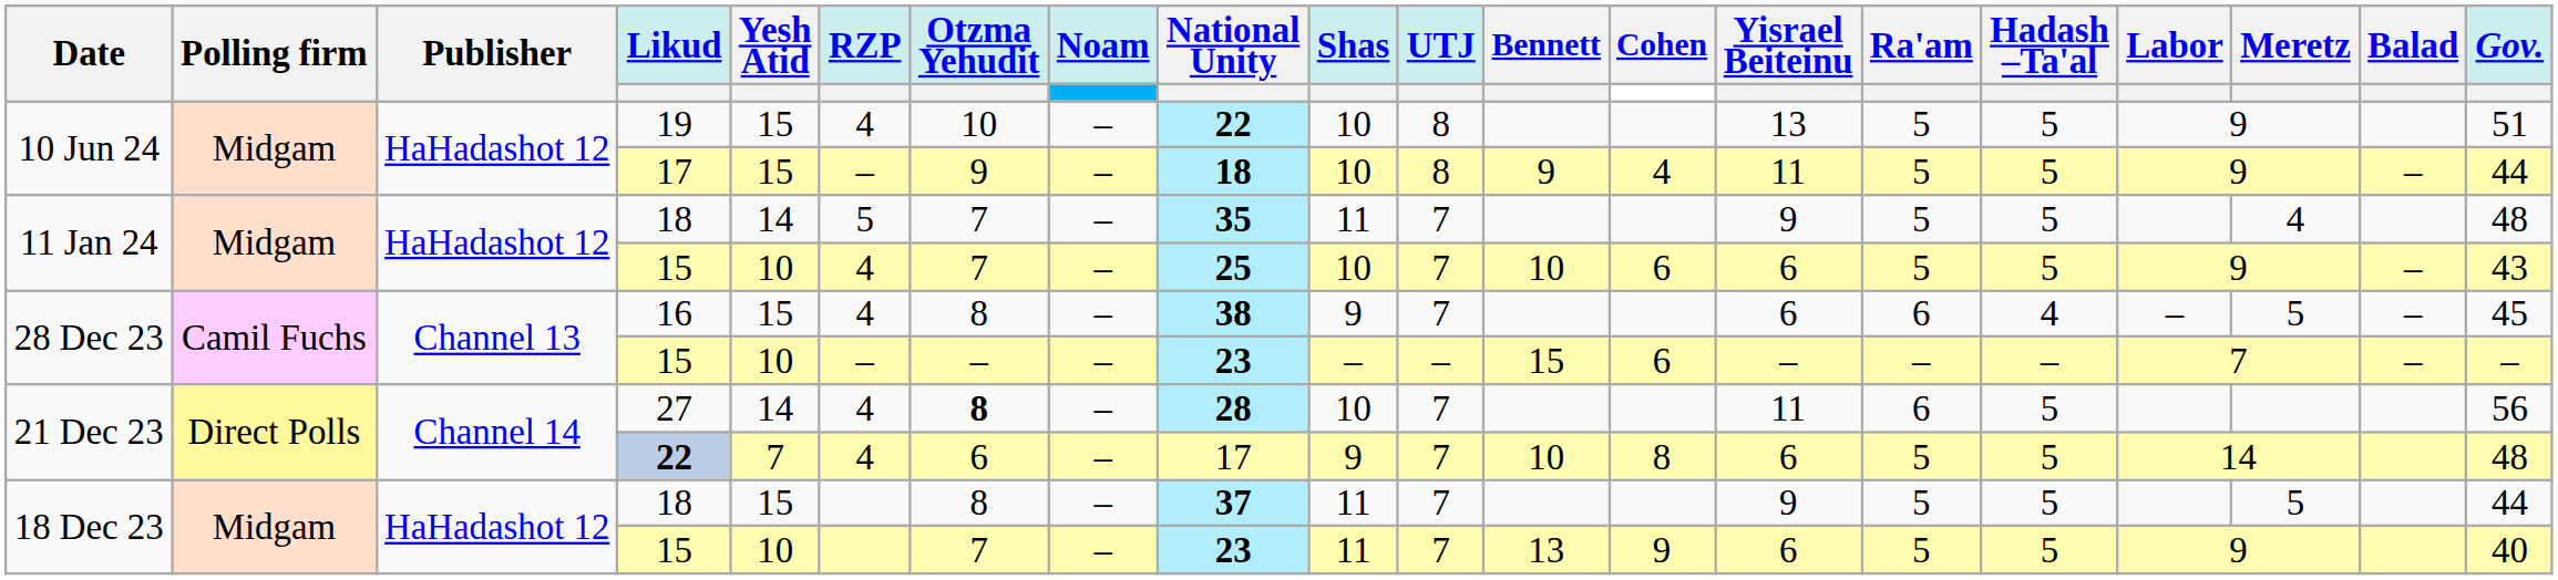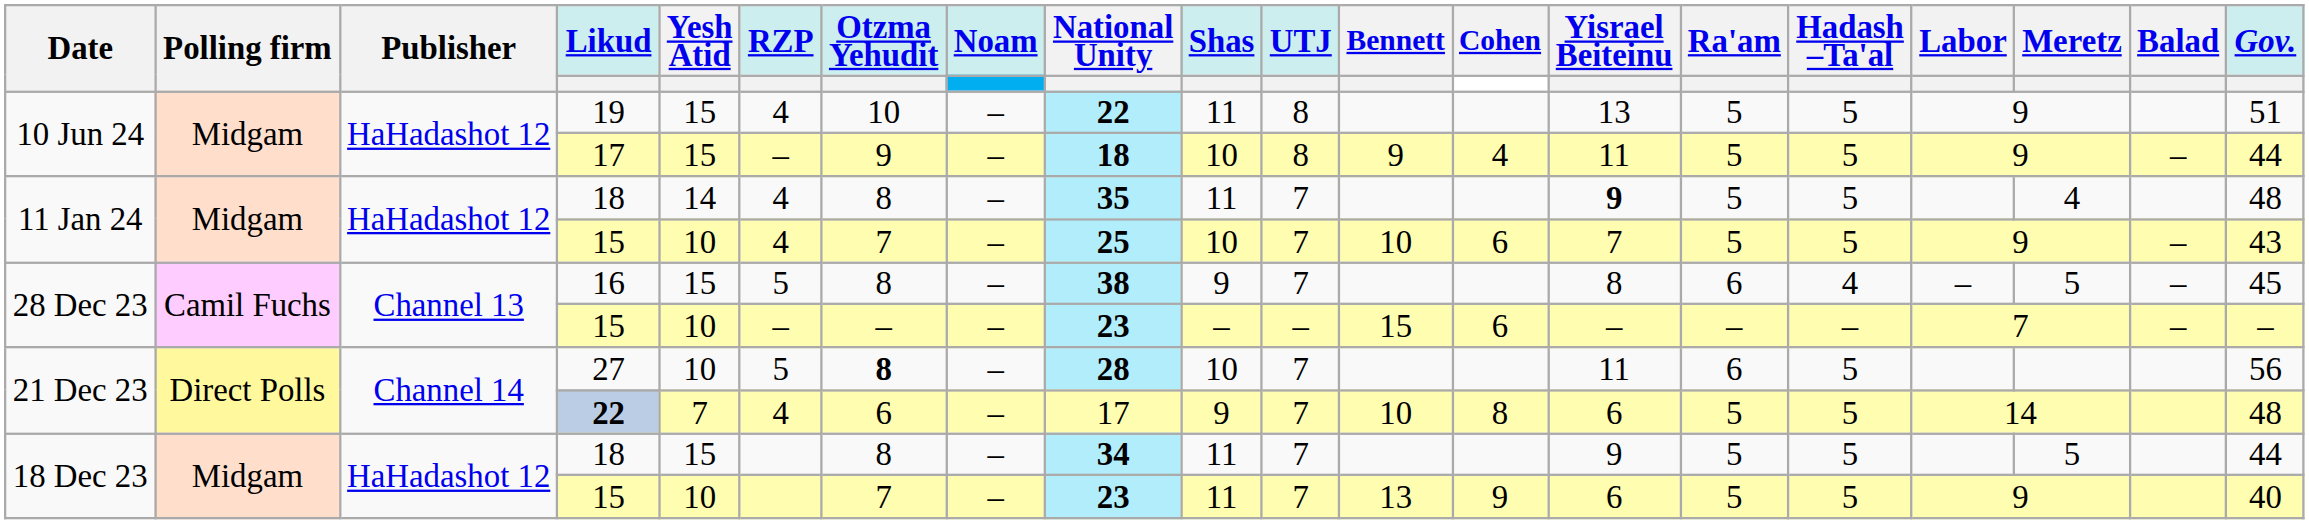 <table class="wikitable sortable" style=text-align:center;font-size:90%;line-height:12px>
 <tr>
 <th rowspan=2>Date</th>
 <th rowspan=2>Polling firm</th>
 <th rowspan=2>Publisher</th>
 <th style=background:#cee><a href='#'>Likud</a></th>
 <th><a href='#'>Yesh<br>Atid</a></th>
 <th style=background:#cee><a href='#'>RZP</a></th>
 <th style=background:#cee><a href='#'>Otzma<br>Yehudit</a></th>
 <th style=background:#cee><a href='#'>Noam</a></th>
 <th><a href='#'>National<br>Unity</a></th>
 <th style=background:#cee><a href='#'>Shas</a></th>
 <th style=background:#cee><a href='#'>UTJ</a></th>
 <th style=font-size:90%><a href='#'>Bennett</a></th>
 <th style=font-size:90%><a href='#'>Cohen</a></th>
 <th><a href='#'>Yisrael<br>Beiteinu</a></th>
 <th><a href='#'>Ra'am</a></th>
 <th><a href='#'>Hadash<br>–Ta'al</a></th>
 <th><a href='#'>Labor</a></th>
 <th><a href='#'>Meretz</a></th>
 <th><a href='#'>Balad</a></th>
 <th style=background:#cee><a href='#'><em>Gov.</em></a></th>
 </tr>
 <tr>
 <th style=background:></th>
 <th style=background:></th>
 <th style=background:></th>
 <th style=background:></th>
 <th style=background:#01AFF0></th>
 <th style=background:></th>
 <th style=background:></th>
 <th style=background:></th>
 <th style=background:></th>
 <th style=background:#FFFFFF></th>
 <th style=background:></th>
 <th style=background:></th>
 <th style=background:></th>
 <th style=background:></th>
 <th style=background:></th>
 <th style=background:></th>
 <th style=background:></th>
 </tr>
 <tr>
 <td rowspan=2 data-sort-value=2024-06-10>10 Jun 24</td>
 <td rowspan=2 style=background:#FFDFCC>Midgam</td>
 <td rowspan=2><a href='#'>HaHadashot 12</a></td>
 <td>19					</td>
 <td>15					</td>
 <td>4					</td>
 <td>10					</td>
 <td>–					</td>
 <td style=background:#B2EDFB><strong>22</strong>	</td>
-<td>10					</td>
+<td>11					</td>
 <td>8					</td>
 <td>			</td>
 <td>			</td>
 <td>13					</td>
 <td>5					</td>
 <td>5					</td>
 <td colspan=2>9		</td>
 <td>	</td>
 <td>51					</td>
 </tr>
 <tr style=background:#fffdb0>
 <td>17					</td>
 <td>15					</td>
 <td>–					</td>
 <td>9					</td>
 <td>–					</td>
 <td style=background:#B2EDFB><strong>18</strong>	</td>
 <td>10					</td>
 <td>8					</td>
 <td>9					</td>
 <td>4					</td>
 <td>11					</td>
 <td>5					</td>
 <td>5					</td>
 <td colspan=2>9		</td>
 <td>–					</td>
 <td>44					</td>
 </tr>
 <tr>
 <td rowspan=2 data-sort-value=2024-01-11>11 Jan 24</td>
 <td rowspan=2 style=background:#FFDFCC>Midgam</td>
 <td rowspan=2><a href='#'>HaHadashot 12</a></td>
 <td>18					</td>
 <td>14					</td>
-<td>5					</td>
-<td>7					</td>
+<td>4					</td>
+<td>8					</td>
 <td>–					</td>
 <td style=background:#B2EDFB><strong>35</strong>	</td>
 <td>11					</td>
 <td>7					</td>
 <td>			</td>
 <td>			</td>
-<td>9					</td>
+<td><strong>9					</strong></td>
 <td>5					</td>
 <td>5					</td>
 <td>	</td>
 <td>4					</td>
 <td>	</td>
 <td>48					</td>
 </tr>
 <tr style=background:#fffdb0>
 <td>15					</td>
 <td>10					</td>
 <td>4					</td>
 <td>7					</td>
 <td>–					</td>
 <td style=background:#B2EDFB><strong>25</strong>	</td>
 <td>10					</td>
 <td>7					</td>
 <td>10					</td>
 <td>6					</td>
-<td>6					</td>
+<td>7					</td>
 <td>5					</td>
 <td>5					</td>
 <td colspan=2>9		</td>
 <td>–					</td>
 <td>43					</td>
 </tr>
 <tr>
 <td rowspan=2 data-sort-value=2023-12-28>28 Dec 23</td>
 <td rowspan=2 style=background:#FFCCFF>Camil Fuchs</td>
 <td rowspan=2><a href='#'>Channel 13</a></td>
 <td>16					</td>
 <td>15					</td>
-<td>4					</td>
+<td>5					</td>
 <td>8					</td>
 <td>–					</td>
 <td style=background:#B2EDFB><strong>38</strong>	</td>
 <td>9					</td>
 <td>7					</td>
 <td>			</td>
 <td>			</td>
-<td>6					</td>
+<td>8					</td>
 <td>6					</td>
 <td>4					</td>
 <td>–					</td>
 <td>5					</td>
 <td>–					</td>
 <td>45					</td>
 </tr>
 <tr style=background:#fffdb0>
 <td>15					</td>
 <td>10					</td>
 <td>–					</td>
 <td>–					</td>
 <td>–					</td>
 <td style=background:#B2EDFB><strong>23</strong>	</td>
 <td>–					</td>
 <td>–					</td>
 <td>15					</td>
 <td>6					</td>
 <td>–					</td>
 <td>–					</td>
 <td>–					</td>
 <td colspan=2>7		</td>
 <td>–					</td>
 <td>–					</td>
 </tr>
 <tr>
 <td rowspan=2 data-sort-value=2023-12-21>21 Dec 23</td>
 <td rowspan=2 style=background:#fff89c>Direct Polls</td>
 <td rowspan=2><a href='#'>Channel 14</a></td>
 <td>27					</td>
-<td>14					</td>
-<td>4					</td>
+<td>10					</td>
+<td>5					</td>
 <td><strong>8					</strong></td>
 <td>–					</td>
 <td style=background:#B2EDFB><strong>28</strong>	</td>
 <td>10					</td>
 <td>7					</td>
 <td>			</td>
 <td>			</td>
 <td>11					</td>
 <td>6					</td>
 <td>5					</td>
 <td>	</td>
 <td>	</td>
 <td>	</td>
 <td>56					</td>
 </tr>
 <tr style=background:#fffdb0>
 <td style=background:#BBCDE4><strong>22</strong>	</td>
 <td>7					</td>
 <td>4					</td>
 <td>6					</td>
 <td>–					</td>
 <td>17					</td>
 <td>9					</td>
 <td>7					</td>
 <td>10					</td>
 <td>8					</td>
 <td>6					</td>
 <td>5					</td>
 <td>5					</td>
 <td colspan=2>14		</td>
 <td>	</td>
 <td>48					</td>
 </tr>
 <tr>
 <td rowspan=2 data-sort-value=2023-12-18>18 Dec 23</td>
 <td rowspan=2 style=background:#FFDFCC>Midgam</td>
 <td rowspan=2><a href='#'>HaHadashot 12</a></td>
 <td>18					</td>
 <td>15					</td>
 <td>	</td>
 <td>8					</td>
 <td>–					</td>
-<td style=background:#B2EDFB><strong>37</strong>	</td>
+<td style=background:#B2EDFB><strong>34</strong>	</td>
 <td>11					</td>
 <td>7					</td>
 <td>			</td>
 <td>			</td>
 <td>9					</td>
 <td>5					</td>
 <td>5					</td>
 <td>	</td>
 <td>5					</td>
 <td>	</td>
 <td>44					</td>
 </tr>
 <tr style=background:#fffdb0>
 <td>15					</td>
 <td>10					</td>
 <td>	</td>
 <td>7					</td>
 <td>–					</td>
 <td style=background:#B2EDFB><strong>23</strong>	</td>
 <td>11					</td>
 <td>7					</td>
 <td>13					</td>
 <td>9					</td>
 <td>6					</td>
 <td>5					</td>
 <td>5					</td>
 <td colspan=2>9		</td>
 <td>	</td>
 <td>40					</td>
 </tr>
 </table>
